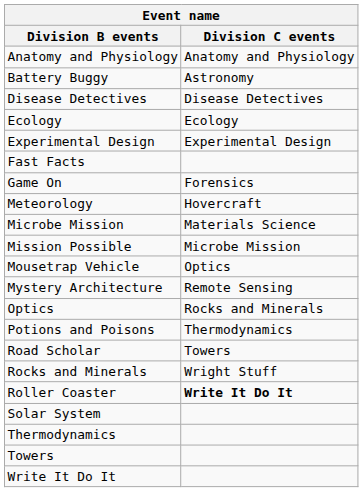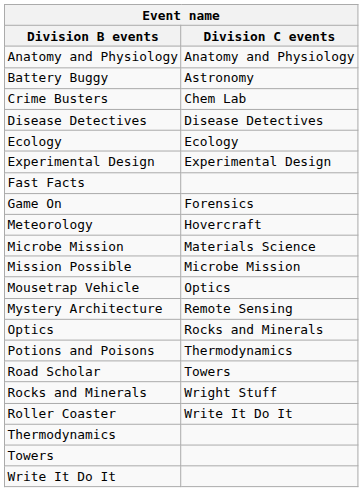 <table class="wikitable collapsible collapsed">
 <tr>
 <th colspan="2">Event name</th>
 </tr>
 <tr>
 <th>Division B events</th>
 <th>Division C events</th>
 </tr>
 <tr>
 <td>Anatomy and Physiology</td>
 <td>Anatomy and Physiology</td>
 </tr>
 <tr>
 <td>Battery Buggy</td>
 <td>Astronomy</td>
+</tr>
+<tr>
+<td>Crime Busters</td>
+<td>Chem Lab</td>
 </tr>
 <tr>
 <td>Disease Detectives</td>
 <td>Disease Detectives</td>
 </tr>
 <tr>
 <td>Ecology</td>
 <td>Ecology</td>
 </tr>
 <tr>
 <td>Experimental Design</td>
 <td>Experimental Design</td>
 </tr>
 <tr>
 <td>Fast Facts</td>
 <td></td>
 </tr>
 <tr>
 <td>Game On</td>
 <td>Forensics</td>
 </tr>
 <tr>
 <td>Meteorology</td>
 <td>Hovercraft</td>
 </tr>
 <tr>
 <td>Microbe Mission</td>
 <td>Materials Science</td>
 </tr>
 <tr>
 <td>Mission Possible</td>
 <td>Microbe Mission</td>
 </tr>
 <tr>
 <td>Mousetrap Vehicle</td>
 <td>Optics</td>
 </tr>
 <tr>
 <td>Mystery Architecture</td>
 <td>Remote Sensing</td>
 </tr>
 <tr>
 <td>Optics</td>
 <td>Rocks and Minerals</td>
 </tr>
 <tr>
 <td>Potions and Poisons</td>
 <td>Thermodynamics</td>
 </tr>
 <tr>
 <td>Road Scholar</td>
 <td>Towers</td>
 </tr>
 <tr>
 <td>Rocks and Minerals</td>
 <td>Wright Stuff</td>
 </tr>
 <tr>
 <td>Roller Coaster</td>
-<td><strong>Write It Do It</strong></td>
-</tr>
-<tr>
-<td>Solar System</td>
-<td></td>
+<td>Write It Do It</td>
 </tr>
 <tr>
 <td>Thermodynamics</td>
 <td></td>
 </tr>
 <tr>
 <td>Towers</td>
 <td></td>
 </tr>
 <tr>
 <td>Write It Do It</td>
 <td></td>
 </tr>
 </table>
